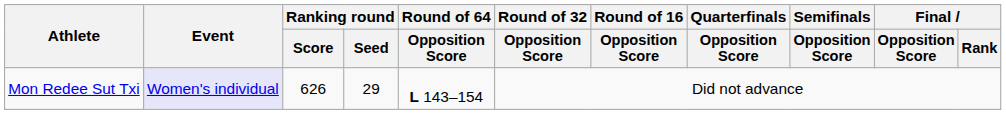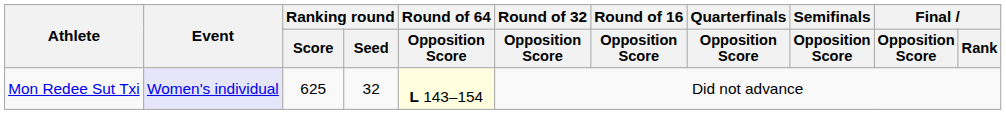 <table class="wikitable" style="font-size:90%">
 <tr>
 <th rowspan="2">Athlete</th>
 <th rowspan="2">Event</th>
 <th colspan="2">Ranking round</th>
 <th>Round of 64</th>
 <th>Round of 32</th>
 <th>Round of 16</th>
 <th>Quarterfinals</th>
 <th>Semifinals</th>
 <th colspan="2">Final / </th>
 </tr>
 <tr style="font-size:95%">
 <th>Score</th>
 <th>Seed</th>
 <th>Opposition<br>Score</th>
 <th>Opposition<br>Score</th>
 <th>Opposition<br>Score</th>
 <th>Opposition<br>Score</th>
 <th>Opposition<br>Score</th>
 <th>Opposition<br>Score</th>
 <th>Rank</th>
 </tr>
 <tr align=center>
 <td align=left><a href='#'>Mon Redee Sut Txi</a></td>
 <td align=left style="background: lavender;"><a href='#'>Women's individual</a></td>
-<td>626</td>
-<td>29</td>
-<td><br><strong>L</strong> 143–154</td>
+<td>625</td>
+<td>32</td>
+<td style="background: lightyellow;"><br><strong>L</strong> 143–154</td>
 <td colspan=6>Did not advance</td>
 </tr>
 </table>
